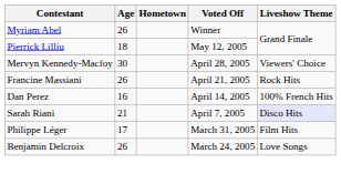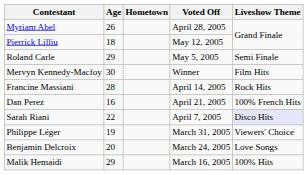 <table class="wikitable" style="font-size:95%;">
 <tr>
 <th>Contestant</th>
 <th>Age</th>
 <th>Hometown</th>
 <th>Voted Off</th>
 <th>Liveshow Theme</th>
 </tr>
 <tr>
 <td><a href='#'>Myriam Abel</a></td>
 <td>26</td>
 <td></td>
-<td>Winner</td>
+<td>April 28, 2005</td>
 <td rowspan="2">Grand Finale</td>
 </tr>
 <tr>
 <td><a href='#'>Pierrick Lilliu</a></td>
 <td>18</td>
 <td></td>
 <td>May 12, 2005</td>
 </tr>
 <tr>
+<td>Roland Carle</td>
+<td>29</td>
+<td></td>
+<td>May 5, 2005</td>
+<td>Semi Finale</td>
+</tr>
+<tr>
 <td>Mervyn Kennedy-Macfoy</td>
 <td>30</td>
 <td></td>
-<td>April 28, 2005</td>
-<td>Viewers' Choice</td>
+<td>Winner</td>
+<td>Film Hits</td>
 </tr>
 <tr>
 <td>Francine Massiani</td>
-<td>26</td>
+<td>28</td>
 <td></td>
-<td>April 21, 2005</td>
+<td>April 14, 2005</td>
 <td>Rock Hits</td>
 </tr>
 <tr>
 <td>Dan Perez</td>
 <td>16</td>
 <td></td>
-<td>April 14, 2005</td>
+<td>April 21, 2005</td>
 <td>100% French Hits</td>
 </tr>
 <tr>
 <td>Sarah Riani</td>
-<td>21</td>
+<td>22</td>
 <td></td>
 <td>April 7, 2005</td>
 <td style="background: lavender;">Disco Hits</td>
 </tr>
 <tr>
 <td>Philippe Léger</td>
-<td>17</td>
+<td>19</td>
 <td></td>
 <td>March 31, 2005</td>
-<td>Film Hits</td>
+<td>Viewers' Choice</td>
 </tr>
 <tr>
 <td>Benjamin Delcroix</td>
-<td>26</td>
+<td>20</td>
 <td></td>
 <td>March 24, 2005</td>
 <td>Love Songs</td>
 </tr>
+<tr>
+<td>Malik Hemaidi</td>
+<td>29</td>
+<td></td>
+<td>March 16, 2005</td>
+<td>100% Hits</td>
+</tr>
 </table>
